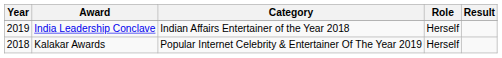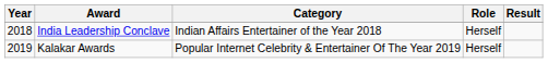 <table class="wikitable">
 <tr>
 <th>Year</th>
 <th>Award</th>
 <th>Category</th>
 <th>Role</th>
 <th>Result</th>
 </tr>
 <tr>
 </tr>
 <tr>
-<td>2019</td>
+<td>2018</td>
 <td><a href='#'>India Leadership Conclave</a></td>
 <td>Indian Affairs Entertainer of the Year 2018</td>
 <td>Herself</td>
 <td></td>
 </tr>
 <tr>
-<td>2018</td>
+<td>2019</td>
 <td>Kalakar Awards</td>
 <td>Popular Internet Celebrity & Entertainer Of The Year 2019</td>
 <td>Herself</td>
 <td></td>
 </tr>
 </table>
